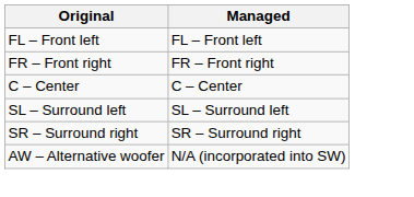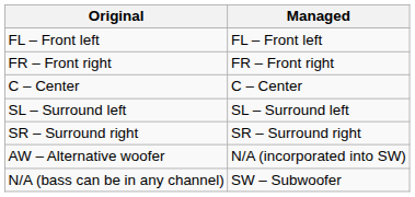 <table class="wikitable">
 <tr>
 <th>Original</th>
 <th>Managed</th>
 </tr>
 <tr>
 <td>FL – Front left</td>
 <td>FL – Front left</td>
 </tr>
 <tr>
 <td>FR – Front right</td>
 <td>FR – Front right</td>
 </tr>
 <tr>
 <td>C – Center</td>
 <td>C – Center</td>
 </tr>
 <tr>
 <td>SL – Surround left</td>
 <td>SL – Surround left</td>
 </tr>
 <tr>
 <td>SR – Surround right</td>
 <td>SR – Surround right</td>
 </tr>
 <tr>
 <td>AW – Alternative woofer</td>
 <td>N/A (incorporated into SW)</td>
 </tr>
+<tr>
+<td>N/A (bass can be in any channel)</td>
+<td>SW – Subwoofer</td>
+</tr>
 </table>
